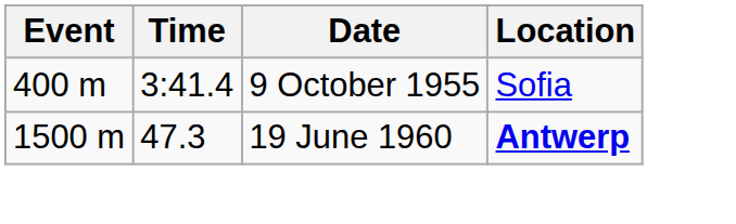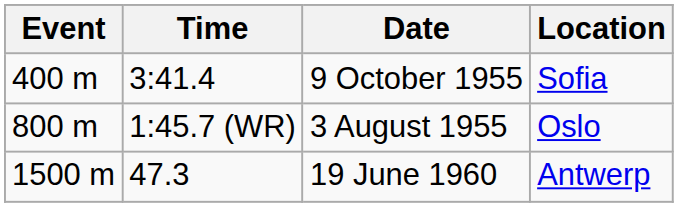 <table class="wikitable">
 <tr>
 <th>Event</th>
 <th>Time</th>
 <th>Date</th>
 <th>Location</th>
 </tr>
 <tr>
 <td>400 m</td>
 <td>3:41.4</td>
 <td>9 October 1955</td>
 <td><a href='#'>Sofia</a></td>
 </tr>
 <tr>
+<td>800 m</td>
+<td>1:45.7 (WR)</td>
+<td>3 August 1955</td>
+<td><a href='#'>Oslo</a></td>
+</tr>
+<tr>
 <td>1500 m</td>
 <td>47.3</td>
 <td>19 June 1960</td>
-<td><strong><a href='#'>Antwerp</a></strong></td>
+<td><a href='#'>Antwerp</a></td>
 </tr>
 </table>
